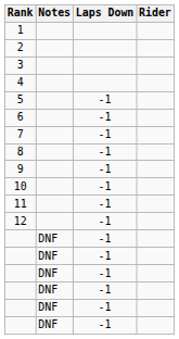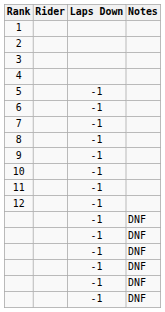 <table class="wikitable" style="font-size:95%" style="width:25em;">
 <tr>
 <th>Rank</th>
+<th>Rider</th>
+<th>Laps Down</th>
 <th>Notes</th>
-<th>Laps Down</th>
-<th>Rider</th>
 </tr>
 <tr>
 <td align=center>1</td>
 <td></td>
 <td align=center></td>
 <td></td>
 </tr>
 <tr>
 <td align=center>2</td>
 <td></td>
 <td align=center></td>
 <td></td>
 </tr>
 <tr>
 <td align=center>3</td>
 <td></td>
 <td align=center></td>
 <td></td>
 </tr>
 <tr>
 <td align=center>4</td>
 <td></td>
 <td align=center></td>
 <td></td>
 </tr>
 <tr>
 <td align=center>5</td>
 <td></td>
 <td align=center>-1</td>
 <td></td>
 </tr>
 <tr>
 <td align=center>6</td>
 <td></td>
 <td align=center>-1</td>
 <td></td>
 </tr>
 <tr>
 <td align=center>7</td>
 <td></td>
 <td align=center>-1</td>
 <td></td>
 </tr>
 <tr>
 <td align=center>8</td>
 <td></td>
 <td align=center>-1</td>
 <td></td>
 </tr>
 <tr>
 <td align=center>9</td>
 <td></td>
 <td align=center>-1</td>
 <td></td>
 </tr>
 <tr>
 <td align=center>10</td>
 <td></td>
 <td align=center>-1</td>
 <td></td>
 </tr>
 <tr>
 <td align=center>11</td>
 <td></td>
 <td align=center>-1</td>
 <td></td>
 </tr>
 <tr>
 <td align=center>12</td>
 <td></td>
 <td align=center>-1</td>
 <td></td>
 </tr>
 <tr>
 <td align=center></td>
+<td></td>
+<td align=center>-1</td>
 <td>DNF</td>
-<td align=center>-1</td>
-<td></td>
 </tr>
 <tr>
 <td align=center></td>
+<td></td>
+<td align=center>-1</td>
 <td>DNF</td>
-<td align=center>-1</td>
-<td></td>
 </tr>
 <tr>
 <td align=center></td>
+<td></td>
+<td align=center>-1</td>
 <td>DNF</td>
-<td align=center>-1</td>
-<td></td>
 </tr>
 <tr>
 <td align=center></td>
+<td></td>
+<td align=center>-1</td>
 <td>DNF</td>
-<td align=center>-1</td>
-<td></td>
 </tr>
 <tr>
 <td align=center></td>
+<td></td>
+<td align=center>-1</td>
 <td>DNF</td>
-<td align=center>-1</td>
-<td></td>
 </tr>
 <tr>
 <td align=center></td>
+<td></td>
+<td align=center>-1</td>
 <td>DNF</td>
-<td align=center>-1</td>
-<td></td>
 </tr>
 </table>
